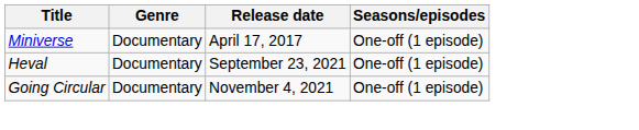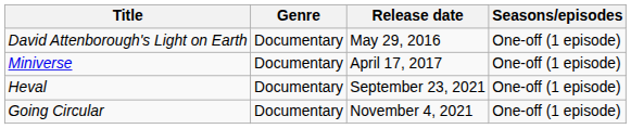 <table class="wikitable sortable">
 <tr>
 <th>Title</th>
 <th>Genre</th>
 <th>Release date</th>
 <th>Seasons/episodes</th>
+</tr>
+<tr>
+<td><em>David Attenborough's Light on Earth</em></td>
+<td>Documentary</td>
+<td>May 29, 2016</td>
+<td>One-off (1 episode)</td>
 </tr>
 <tr>
 <td><em><a href='#'>Miniverse</a></em></td>
 <td>Documentary</td>
 <td>April 17, 2017</td>
 <td>One-off (1 episode)</td>
 </tr>
 <tr>
 <td><em>Heval</em></td>
 <td>Documentary</td>
 <td>September 23, 2021</td>
 <td>One-off (1 episode)</td>
 </tr>
 <tr>
 <td><em>Going Circular</em></td>
 <td>Documentary</td>
 <td>November 4, 2021</td>
 <td>One-off (1 episode)</td>
 </tr>
 </table>
